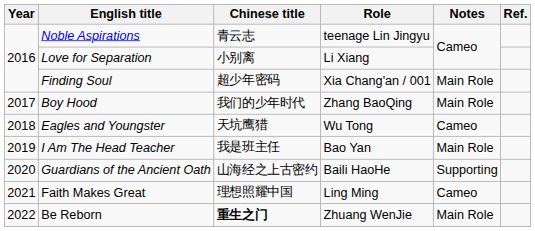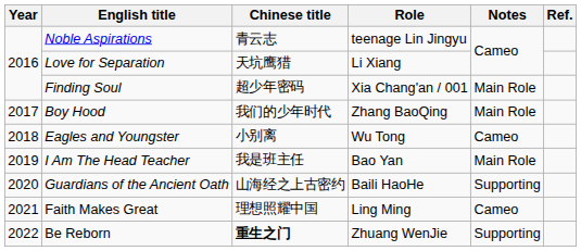 <table class="wikitable sortable">
 <tr>
 <th>Year</th>
 <th>English title</th>
 <th>Chinese title</th>
 <th>Role</th>
 <th>Notes</th>
 <th>Ref.</th>
 </tr>
 <tr>
 <td rowspan=3>2016</td>
 <td><em><a href='#'>Noble Aspirations</a></em></td>
 <td>青云志</td>
 <td>teenage Lin Jingyu</td>
 <td rowspan=2>Cameo</td>
 <td></td>
 </tr>
 <tr>
 <td><em>Love for Separation</em></td>
-<td>小别离</td>
+<td>天坑鹰猎</td>
 <td>Li Xiang</td>
 <td></td>
 </tr>
 <tr>
 <td><em>Finding Soul</em></td>
 <td>超少年密码</td>
 <td>Xia Chang'an / 001</td>
 <td>Main Role</td>
 <td></td>
 </tr>
 <tr>
 <td>2017</td>
 <td><em>Boy Hood</em></td>
 <td>我们的少年时代</td>
 <td>Zhang BaoQing</td>
 <td>Main Role</td>
 <td></td>
 </tr>
 <tr>
 <td>2018</td>
 <td><em>Eagles and Youngster</em></td>
-<td>天坑鹰猎</td>
+<td>小别离</td>
 <td>Wu Tong</td>
 <td>Cameo</td>
 <td></td>
 </tr>
 <tr>
 <td>2019</td>
 <td><em>I Am The Head Teacher</em></td>
 <td>我是班主任</td>
 <td>Bao Yan</td>
 <td>Main Role</td>
 <td></td>
 </tr>
 <tr>
 <td>2020</td>
 <td><em>Guardians of the Ancient Oath</em></td>
 <td>山海经之上古密约</td>
 <td>Baili HaoHe</td>
 <td>Supporting</td>
 <td></td>
 </tr>
 <tr>
 <td>2021</td>
 <td>Faith Makes Great</td>
 <td>理想照耀中国</td>
 <td>Ling Ming</td>
 <td>Cameo</td>
 <td></td>
 </tr>
 <tr>
 <td>2022</td>
 <td>Be Reborn</td>
 <td><strong>重生之门</strong></td>
 <td>Zhuang WenJie</td>
-<td>Main Role</td>
+<td>Supporting</td>
 <td></td>
 </tr>
 </table>
